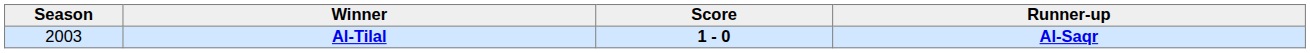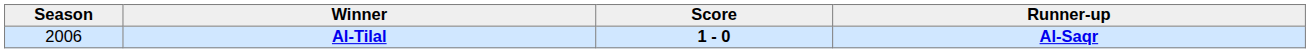 <table border=1 cellpadding=1 cellspacing=0 width=100% style="border-collapse:collapse">
 <tr align=center style="background:#efefef;">
 <th width=5%>Season</th>
 <th width=20%>Winner</th>
 <th width=10%>Score</th>
 <th width=20%>Runner-up</th>
 </tr>
 <tr align=center bgcolor=#D0E7FF>
-<td>2003</td>
+<td>2006</td>
 <td><strong><a href='#'>Al-Tilal</a></strong></td>
 <td><strong>1 - 0</strong></td>
 <td><strong><a href='#'>Al-Saqr</a></strong></td>
 </tr>
 </table>
